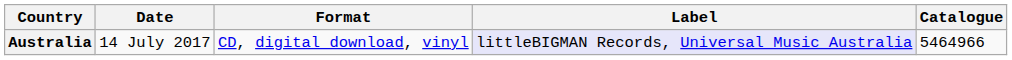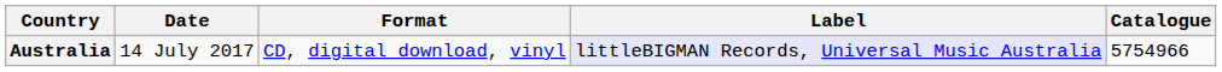 <table class="wikitable plainrowheaders">
 <tr>
 <th scope="col">Country</th>
 <th scope="col">Date</th>
 <th scope="col">Format</th>
 <th scope="col">Label</th>
 <th scope="col">Catalogue</th>
 </tr>
 <tr>
 <th scope="row">Australia</th>
 <td>14 July 2017</td>
 <td><a href='#'>CD</a>, <a href='#'>digital download</a>, <a href='#'>vinyl</a></td>
 <td style="background: lavender;">littleBIGMAN Records, <a href='#'>Universal Music Australia</a></td>
-<td>5464966</td>
+<td>5754966</td>
 </tr>
 </table>
